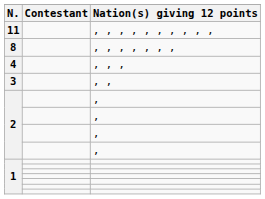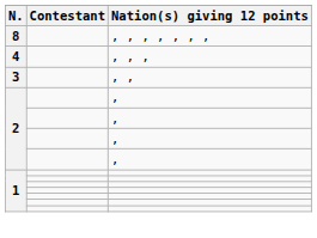 <table class="wikitable plainrowheaders">
 <tr>
 </tr>
 <tr>
 <th scope="col">N.</th>
 <th scope="col">Contestant</th>
 <th scope="col">Nation(s) giving 12 points</th>
-</tr>
-<tr>
-<th scope="row">11</th>
-<td></td>
-<td>, , <strong></strong>, , , , , , , , </td>
 </tr>
 <tr>
 <th scope="row">8</th>
 <td></td>
 <td>, , , , , , , </td>
 </tr>
 <tr>
 <th scope="row">4</th>
 <td></td>
 <td><strong></strong>, <strong></strong>, , </td>
 </tr>
 <tr>
 <th scope="row">3</th>
 <td></td>
 <td>, , </td>
 </tr>
 <tr>
 <th scope="row" rowspan="4">2</th>
 <td></td>
 <td>, </td>
 </tr>
 <tr>
 <td></td>
 <td>, <strong></strong></td>
 </tr>
 <tr>
 <td></td>
 <td>, </td>
 </tr>
 <tr>
 <td></td>
 <td><strong></strong>, </td>
 </tr>
 <tr>
 <th scope="row" rowspan="7">1</th>
 <td></td>
 <td><strong></strong></td>
 </tr>
 <tr>
 <td></td>
 <td><strong></strong></td>
 </tr>
 <tr>
 <td></td>
 <td></td>
 </tr>
 <tr>
 <td></td>
 <td><strong></strong></td>
 </tr>
 <tr>
 <td></td>
 <td></td>
 </tr>
 <tr>
 <td></td>
 <td></td>
 </tr>
 <tr>
 <td></td>
 <td></td>
 </tr>
 </table>
